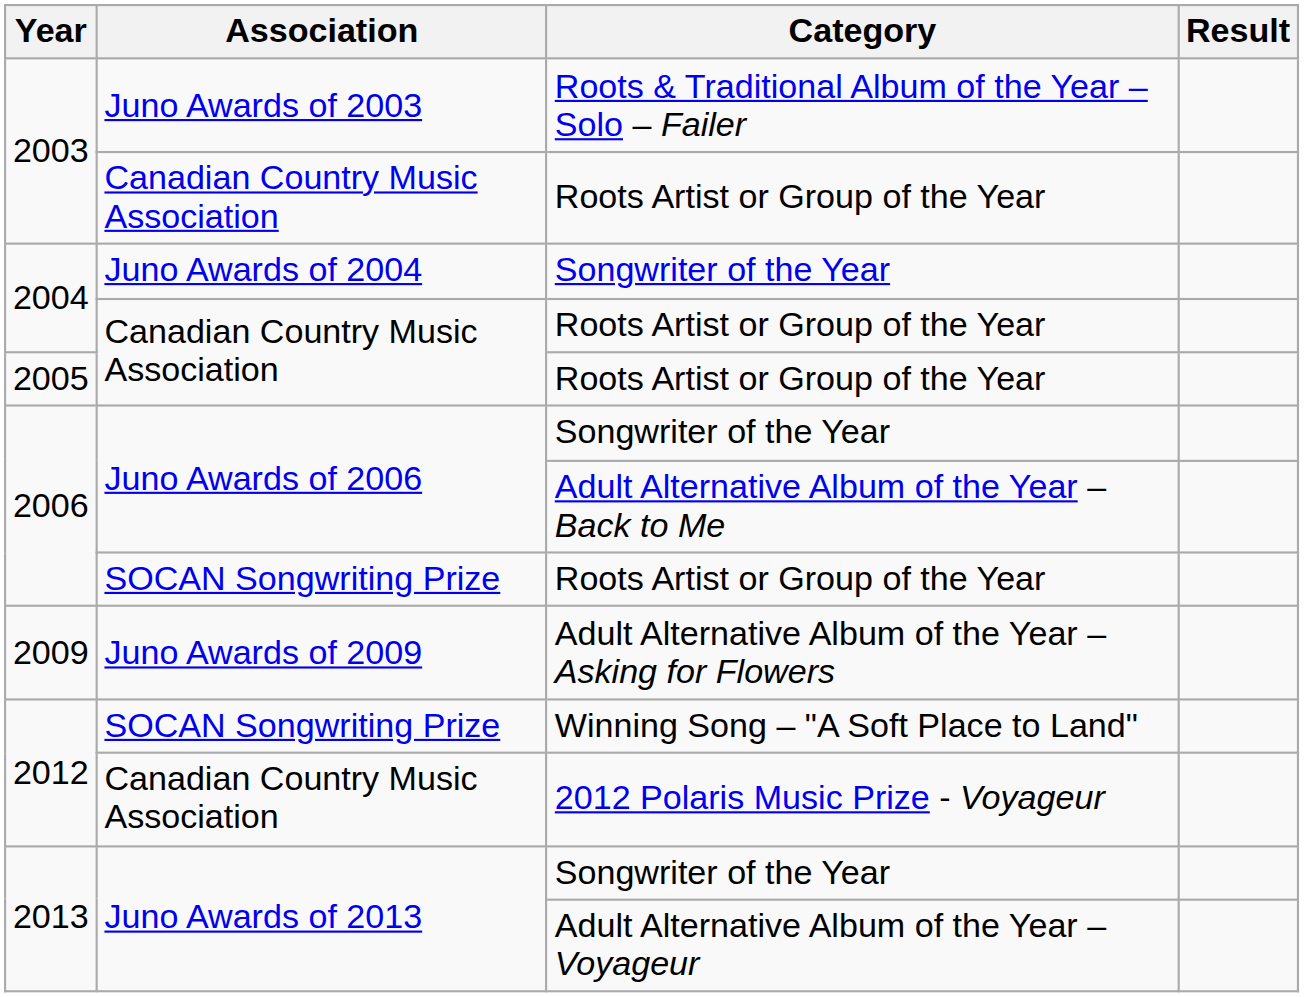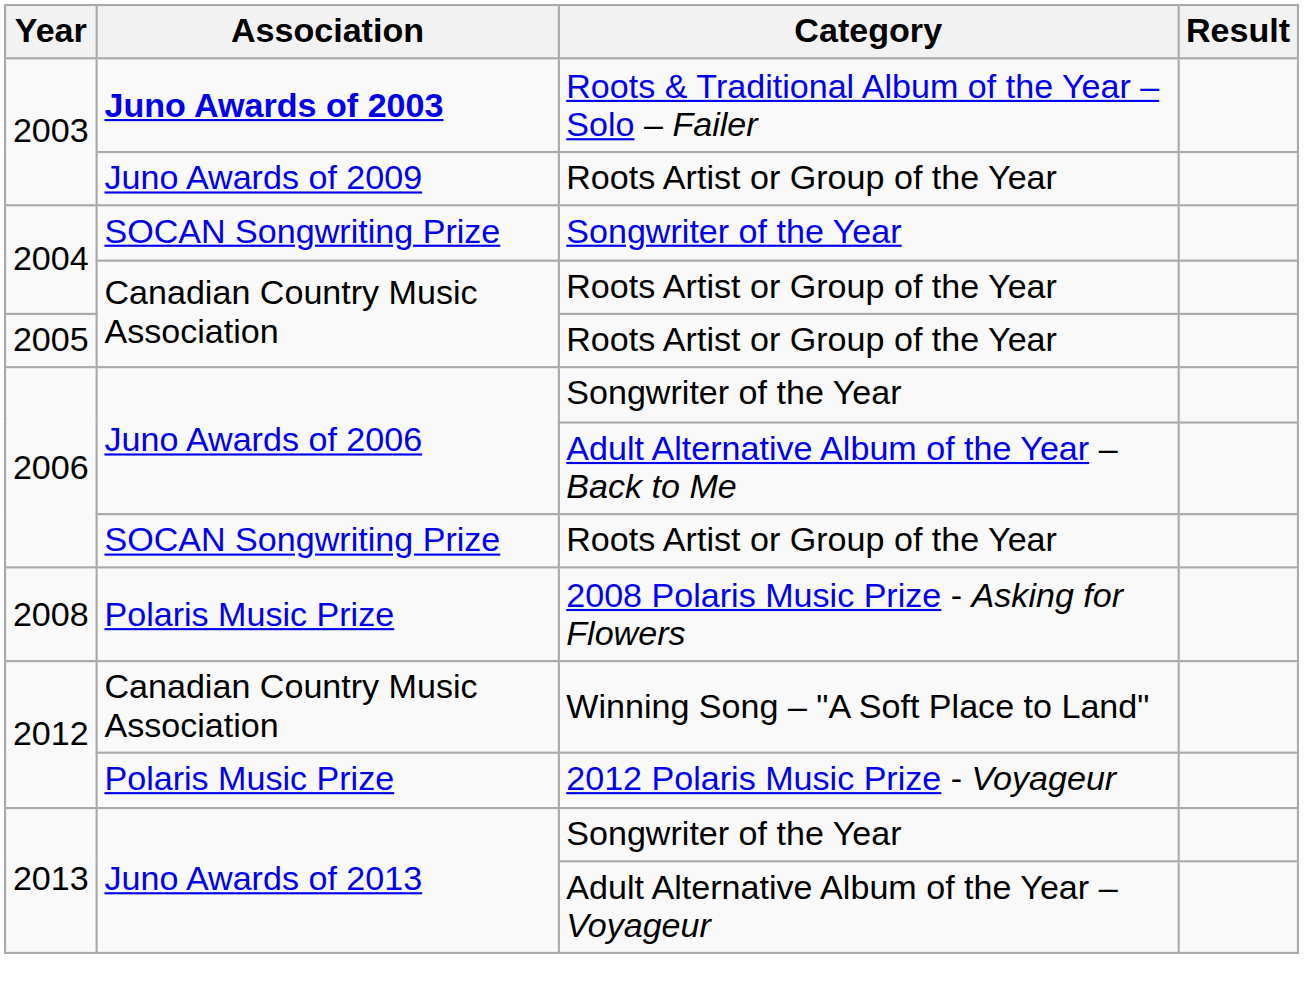 <table class="wikitable">
 <tr>
 <th>Year</th>
 <th>Association</th>
 <th>Category</th>
 <th>Result</th>
 </tr>
 <tr>
 <td rowspan="2">2003</td>
-<td><a href='#'>Juno Awards of 2003</a></td>
+<td><strong><a href='#'>Juno Awards of 2003</a></strong></td>
 <td><a href='#'>Roots & Traditional Album of the Year – Solo</a> – <em>Failer</em></td>
 <td></td>
 </tr>
 <tr>
-<td><a href='#'>Canadian Country Music Association</a></td>
+<td><a href='#'>Juno Awards of 2009</a></td>
 <td>Roots Artist or Group of the Year</td>
 <td></td>
 </tr>
 <tr>
 <td rowspan="2">2004</td>
-<td><a href='#'>Juno Awards of 2004</a></td>
+<td><a href='#'>SOCAN Songwriting Prize</a></td>
 <td><a href='#'>Songwriter of the Year</a></td>
 <td></td>
 </tr>
 <tr>
 <td rowspan="2">Canadian Country Music Association</td>
 <td>Roots Artist or Group of the Year</td>
 <td></td>
 </tr>
 <tr>
 <td>2005</td>
 <td>Roots Artist or Group of the Year</td>
 <td></td>
 </tr>
 <tr>
 <td rowspan="3">2006</td>
 <td rowspan="2"><a href='#'>Juno Awards of 2006</a></td>
 <td>Songwriter of the Year</td>
 <td></td>
 </tr>
 <tr>
 <td><a href='#'>Adult Alternative Album of the Year</a> – <em>Back to Me</em></td>
 <td></td>
 </tr>
 <tr>
 <td><a href='#'>SOCAN Songwriting Prize</a></td>
 <td>Roots Artist or Group of the Year</td>
 <td></td>
 </tr>
 <tr>
-<td>2009</td>
-<td><a href='#'>Juno Awards of 2009</a></td>
-<td>Adult Alternative Album of the Year – <em>Asking for Flowers</em></td>
+<td>2008</td>
+<td><a href='#'>Polaris Music Prize</a></td>
+<td><a href='#'>2008 Polaris Music Prize</a> - <em>Asking for Flowers</em></td>
 <td></td>
 </tr>
 <tr>
 <td rowspan="2">2012</td>
-<td><a href='#'>SOCAN Songwriting Prize</a></td>
+<td>Canadian Country Music Association</td>
 <td>Winning Song – "A Soft Place to Land"</td>
 <td></td>
 </tr>
 <tr>
-<td>Canadian Country Music Association</td>
+<td><a href='#'>Polaris Music Prize</a></td>
 <td><a href='#'>2012 Polaris Music Prize</a> - <em>Voyageur</em></td>
 <td></td>
 </tr>
 <tr>
 <td rowspan="2">2013</td>
 <td rowspan="2"><a href='#'>Juno Awards of 2013</a></td>
 <td>Songwriter of the Year</td>
 <td></td>
 </tr>
 <tr>
 <td>Adult Alternative Album of the Year – <em>Voyageur</em></td>
 <td></td>
 </tr>
 </table>
